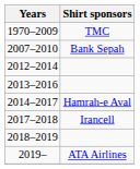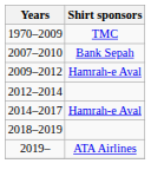 <table class="wikitable" style="text-align: center">
 <tr>
 <th>Years</th>
 <th>Shirt sponsors</th>
 </tr>
 <tr>
 <td>1970–2009</td>
 <td><a href='#'>TMC</a></td>
 </tr>
 <tr>
 <td>2007–2010</td>
 <td><a href='#'>Bank Sepah</a></td>
 </tr>
 <tr>
-<td>2012–2014</td>
-<td></td>
+<td>2009–2012</td>
+<td><a href='#'>Hamrah-e Aval</a></td>
 </tr>
 <tr>
-<td>2013–2016</td>
+<td>2012–2014</td>
 <td></td>
 </tr>
 <tr>
 <td>2014–2017</td>
 <td><a href='#'>Hamrah-e Aval</a></td>
-</tr>
-<tr>
-<td>2017–2018</td>
-<td><a href='#'>Irancell</a></td>
 </tr>
 <tr>
 <td>2018–2019</td>
 <td></td>
 </tr>
 <tr>
 <td>2019–</td>
 <td><a href='#'>ATA Airlines</a></td>
 </tr>
 <tr>
 </tr>
 </table>
